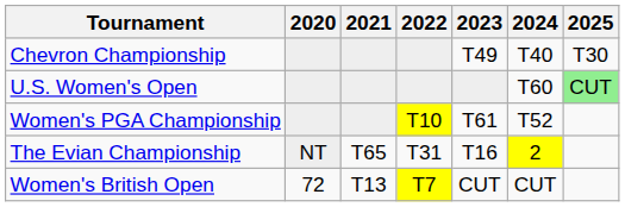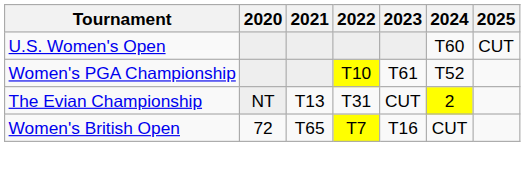 <table class="wikitable" style="font-size:95%;text-align:center;">
 <tr>
 <th>Tournament</th>
 <th>2020</th>
 <th>2021</th>
 <th>2022</th>
 <th>2023</th>
 <th>2024</th>
 <th>2025</th>
 </tr>
 <tr>
-<td align=left><a href='#'>Chevron Championship</a></td>
-<td style="background:#eeeeee;"></td>
-<td style="background:#eeeeee;"></td>
-<td style="background:#eeeeee;"></td>
-<td>T49</td>
-<td>T40</td>
-<td>T30</td>
-</tr>
-<tr>
 <td align=left><a href='#'>U.S. Women's Open</a></td>
 <td style="background:#eeeeee;"></td>
 <td style="background:#eeeeee;"></td>
 <td style="background:#eeeeee;"></td>
 <td style="background:#eeeeee;"></td>
 <td>T60</td>
-<td style="background: lightgreen;">CUT</td>
+<td>CUT</td>
 </tr>
 <tr>
 <td align=left><a href='#'>Women's PGA Championship</a></td>
 <td style="background:#eeeeee;"></td>
 <td style="background:#eeeeee;"></td>
 <td style="background:yellow;">T10</td>
 <td>T61</td>
 <td>T52</td>
 <td></td>
 </tr>
 <tr>
 <td align=left><a href='#'>The Evian Championship</a></td>
 <td style="background:#eeeeee;">NT</td>
-<td>T65</td>
+<td>T13</td>
 <td>T31</td>
-<td>T16</td>
+<td>CUT</td>
 <td style="background:yellow;">2</td>
 <td></td>
 </tr>
 <tr>
 <td align=left><a href='#'>Women's British Open</a></td>
 <td>72</td>
-<td>T13</td>
+<td>T65</td>
 <td style="background:yellow;">T7</td>
-<td>CUT</td>
+<td>T16</td>
 <td>CUT</td>
 <td></td>
 </tr>
 </table>
